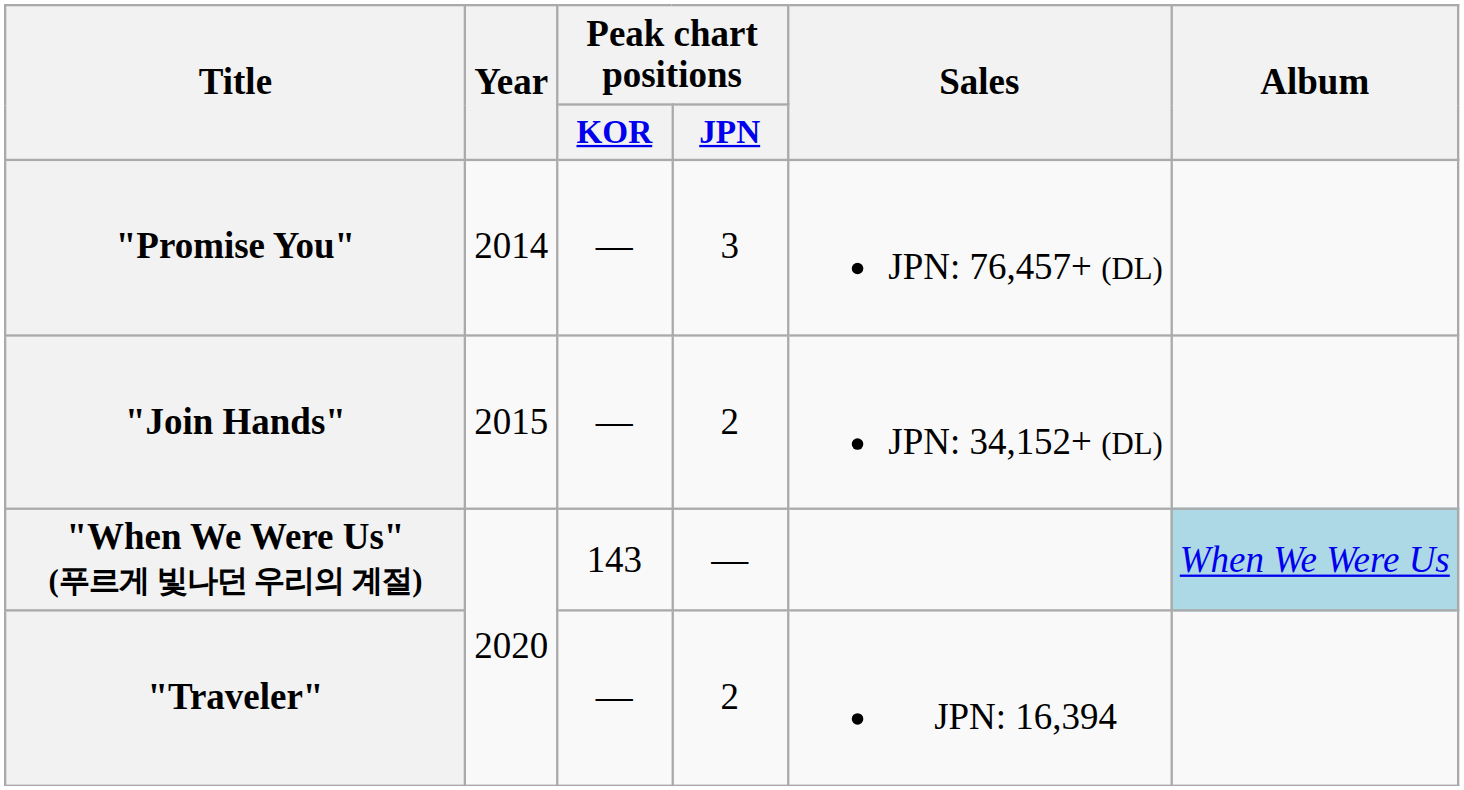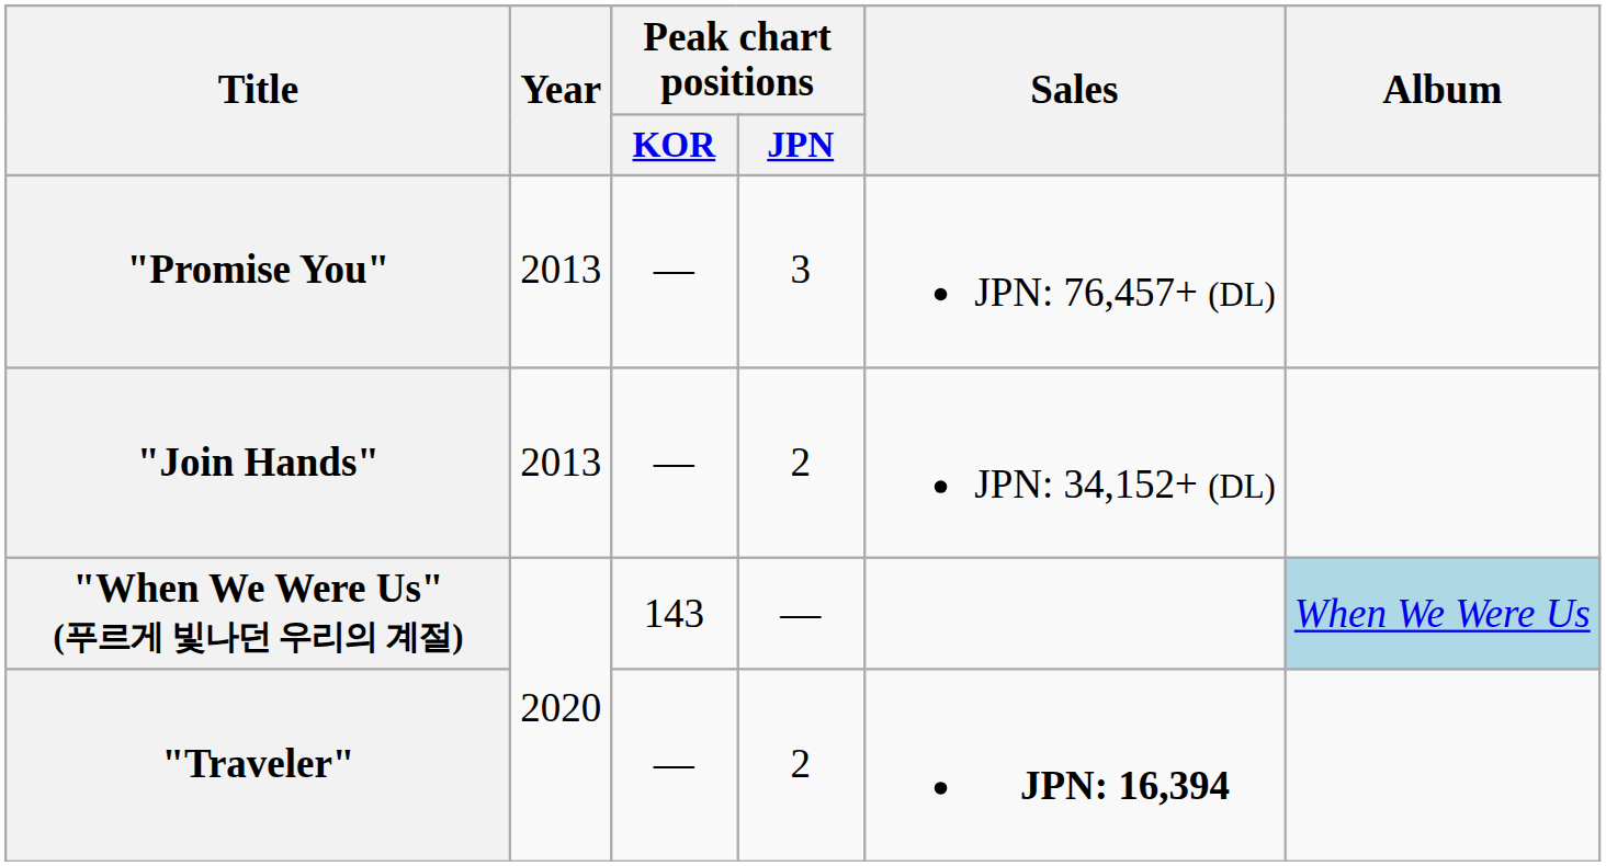 <table class="wikitable plainrowheaders" style="text-align:center;">
 <tr>
 <th scope="col" rowspan="2" style="width:12em;">Title</th>
 <th scope="col" rowspan="2">Year</th>
 <th scope="col" colspan="2">Peak chart positions</th>
 <th scope="col" rowspan="2">Sales</th>
 <th scope="col" rowspan="2">Album</th>
 </tr>
 <tr>
 <th style="width:3em;font-size:90%;"><a href='#'>KOR</a><br></th>
 <th style="width:3em;font-size:90%;"><a href='#'>JPN</a><br></th>
 </tr>
 <tr>
 <th scope=row>"Promise You"</th>
-<td>2014</td>
+<td>2013</td>
 <td>—</td>
 <td>3</td>
 <td><br><ul><li>JPN: 76,457+ <small>(DL)</small></li></ul></td>
 <td></td>
 </tr>
 <tr>
 <th scope=row>"Join Hands"</th>
-<td>2015</td>
+<td>2013</td>
 <td>—</td>
 <td>2</td>
 <td><br><ul><li>JPN: 34,152+ <small>(DL)</small></li></ul></td>
 <td></td>
 </tr>
 <tr>
 <th scope=row>"When We Were Us"<br><small>(<span>푸르게 빛나던 우리의 계절</span>)</small></th>
 <td rowspan="2">2020</td>
 <td>143</td>
 <td>—</td>
 <td></td>
 <td style="background: lightblue;"><em><a href='#'>When We Were Us</a></em></td>
 </tr>
 <tr>
 <th scope=row>"Traveler"</th>
 <td>—</td>
 <td>2</td>
-<td><br><ul><li>JPN: 16,394</li></ul></td>
+<td><strong><br><ul><li>JPN: 16,394</li></ul></strong></td>
 <td></td>
 </tr>
 <tr>
 </tr>
 </table>
